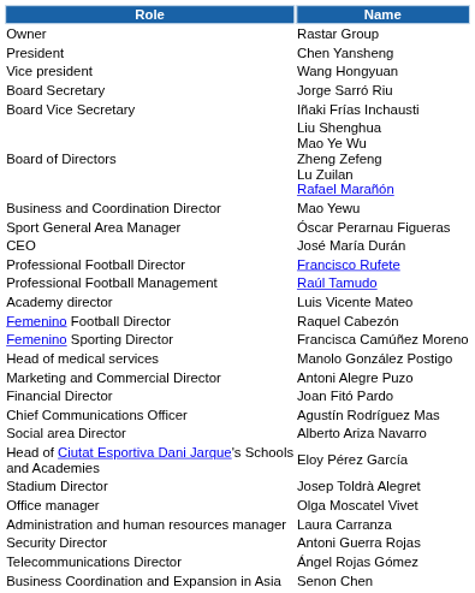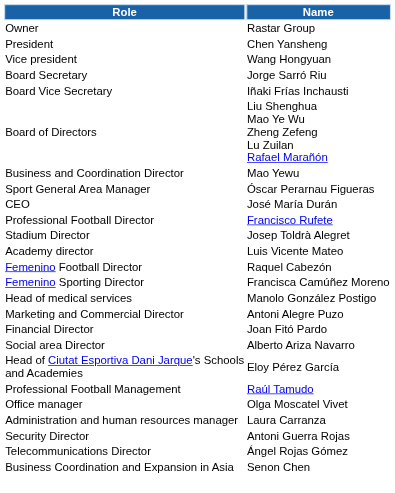 <table class="toccolours">
 <tr>
 <th style="background:#1962a7;color:#fefefe;border:1px solid #fefefe">Role</th>
 <th style="background:#1962a7;color:#fefefe;border:1px solid #fefefe">Name</th>
 </tr>
 <tr>
 <td>Owner</td>
 <td> Rastar Group</td>
 </tr>
 <tr>
 <td>President</td>
 <td> Chen Yansheng</td>
 </tr>
 <tr>
 <td>Vice president</td>
 <td> Wang Hongyuan</td>
 </tr>
 <tr>
 <td>Board Secretary</td>
 <td> Jorge Sarró Riu</td>
 </tr>
 <tr>
 <td>Board Vice Secretary</td>
 <td> Iñaki Frías Inchausti</td>
 </tr>
 <tr>
 <td>Board of Directors</td>
 <td> Liu Shenghua <br>  Mao Ye Wu <br>  Zheng Zefeng <br>  Lu Zuilan <br>  <a href='#'>Rafael Marañón</a></td>
 </tr>
 <tr>
 <td>Business and Coordination Director</td>
 <td> Mao Yewu</td>
 </tr>
 <tr>
 <td>Sport General Area Manager</td>
 <td> Óscar Perarnau Figueras</td>
 </tr>
 <tr>
 <td>CEO</td>
 <td> José María Durán</td>
 </tr>
 <tr>
 <td>Professional Football Director</td>
 <td> <a href='#'>Francisco Rufete</a></td>
 </tr>
 <tr>
-<td>Professional Football Management</td>
-<td> <a href='#'>Raúl Tamudo</a></td>
+<td>Stadium Director</td>
+<td> Josep Toldrà Alegret</td>
 </tr>
 <tr>
 <td>Academy director</td>
 <td> Luis Vicente Mateo</td>
 </tr>
 <tr>
 <td><a href='#'>Femenino</a> Football Director</td>
 <td> Raquel Cabezón</td>
 </tr>
 <tr>
 <td><a href='#'>Femenino</a> Sporting Director</td>
 <td> Francisca Camúñez Moreno</td>
 </tr>
 <tr>
 <td>Head of medical services</td>
 <td> Manolo González Postigo</td>
 </tr>
 <tr>
 <td>Marketing and Commercial Director</td>
 <td> Antoni Alegre Puzo</td>
 </tr>
 <tr>
 <td>Financial Director</td>
 <td> Joan Fitó Pardo</td>
 </tr>
 <tr>
-<td>Chief Communications Officer</td>
-<td> Agustín Rodríguez Mas</td>
-</tr>
-<tr>
 <td>Social area Director</td>
 <td> Alberto Ariza Navarro</td>
 </tr>
 <tr>
 <td>Head of <a href='#'>Ciutat Esportiva Dani Jarque</a>'s Schools<br>and Academies</td>
 <td> Eloy Pérez García</td>
 </tr>
 <tr>
-<td>Stadium Director</td>
-<td> Josep Toldrà Alegret</td>
+<td>Professional Football Management</td>
+<td> <a href='#'>Raúl Tamudo</a></td>
 </tr>
 <tr>
 <td>Office manager</td>
 <td> Olga Moscatel Vivet</td>
 </tr>
 <tr>
 <td>Administration and human resources manager</td>
 <td> Laura Carranza</td>
 </tr>
 <tr>
 <td>Security Director</td>
 <td> Antoni Guerra Rojas</td>
 </tr>
 <tr>
 <td>Telecommunications Director</td>
 <td> Ángel Rojas Gómez</td>
 </tr>
 <tr>
 <td>Business Coordination and Expansion in Asia</td>
 <td> Senon Chen</td>
 </tr>
 </table>
